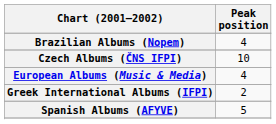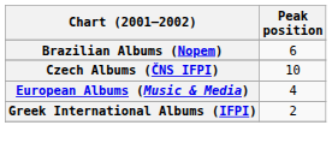 <table class="wikitable sortable plainrowheaders" style="text-align:center">
 <tr>
 <th scope="col">Chart (2001–2002)</th>
 <th scope="col">Peak<br>position</th>
 </tr>
 <tr>
 </tr>
 <tr>
 </tr>
 <tr>
 </tr>
 <tr>
 </tr>
 <tr>
 <th scope="row">Brazilian Albums (<a href='#'>Nopem</a>)</th>
-<td>4</td>
+<td>6</td>
 </tr>
 <tr>
 </tr>
 <tr>
 <th scope="row">Czech Albums (<a href='#'>ČNS IFPI</a>)</th>
 <td>10</td>
 </tr>
 <tr>
 </tr>
 <tr>
 </tr>
 <tr>
 <th scope="row"><a href='#'>European Albums</a> (<em><a href='#'>Music & Media</a></em>)</th>
 <td>4</td>
 </tr>
 <tr>
 </tr>
 <tr>
 </tr>
 <tr>
 </tr>
 <tr>
 <th scope="row">Greek International Albums (<a href='#'>IFPI</a>)</th>
 <td>2</td>
 </tr>
 <tr>
 </tr>
 <tr>
 </tr>
 <tr>
 </tr>
 <tr>
 </tr>
 <tr>
-<th scope="row">Spanish Albums (<a href='#'>AFYVE</a>)</th>
-<td>5</td>
-</tr>
-<tr>
 </tr>
 <tr>
 </tr>
 <tr>
 </tr>
 <tr>
 </tr>
 <tr>
 </tr>
 <tr>
 </tr>
 <tr>
 </tr>
 <tr>
 </tr>
 </table>
